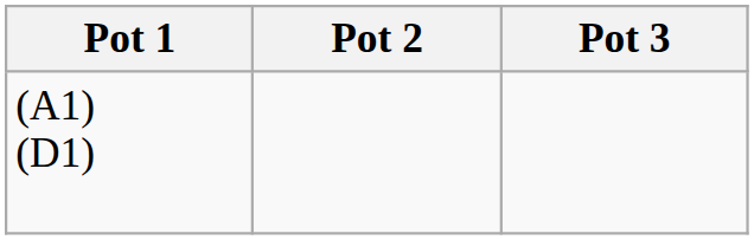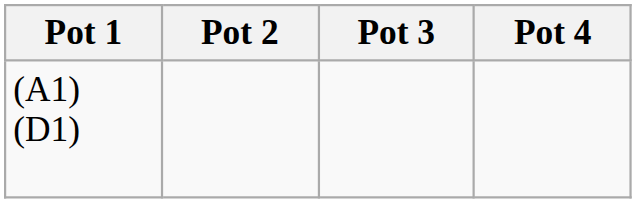 <table class="wikitable">
 <tr>
 <th width=15%>Pot 1</th>
 <th width=15%>Pot 2</th>
 <th width=15%>Pot 3</th>
+<th width=15%>Pot 4</th>
 </tr>
 <tr>
 <td> (A1) <br>  (D1) <br>  <br> </td>
 <td> <br>  <br>  <br> </td>
 <td> <br>  <br>  <br> </td>
+<td> <br>  <br>  <br> </td>
 </tr>
 </table>
